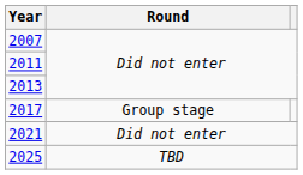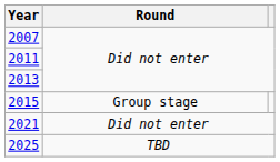 <table class="wikitable" style="text-align: center; font-size:90%">
 <tr>
 <th>Year</th>
 <th style="width:200px">Round</th>
 <th></th>
 </tr>
 <tr>
 <td><a href='#'>2007</a></td>
 <td colspan="2" rowspan="3"><em>Did not enter</em></td>
 </tr>
 <tr>
 <td><a href='#'>2011</a></td>
 </tr>
 <tr>
 <td><a href='#'>2013</a></td>
 </tr>
 <tr>
-<td><a href='#'>2017</a></td>
+<td><a href='#'>2015</a></td>
 <td>Group stage</td>
 <td></td>
 </tr>
 <tr>
 <td><a href='#'>2021</a></td>
 <td colspan="2"><em>Did not enter</em></td>
 </tr>
 <tr>
 <td><a href='#'>2025</a></td>
 <td colspan="2"><em>TBD</em></td>
 </tr>
 </table>
